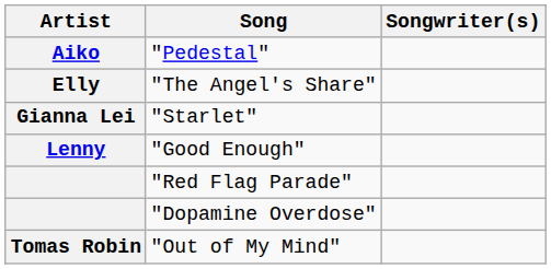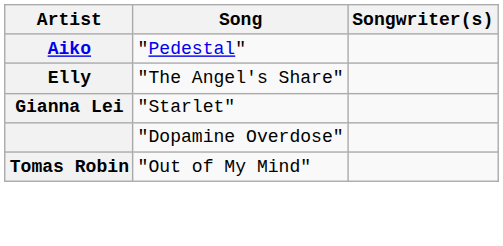 <table class="sortable wikitable plainrowheaders" style="margin: 1em auto 1em auto;">
 <tr>
 <th>Artist</th>
 <th>Song</th>
 <th class="unsortable">Songwriter(s)</th>
 </tr>
 <tr>
 <th scope="row"><a href='#'>Aiko</a></th>
 <td>"<a href='#'>Pedestal</a>"</td>
 <td></td>
 </tr>
 <tr>
 <th scope="row">Elly</th>
 <td>"The Angel's Share"</td>
 <td></td>
 </tr>
 <tr>
 <th scope="row">Gianna Lei</th>
 <td>"Starlet"</td>
 <td></td>
 </tr>
 <tr>
-<th scope="row"><a href='#'>Lenny</a></th>
-<td>"Good Enough"</td>
-<td></td>
-</tr>
-<tr>
-<th scope="row"></th>
-<td>"Red Flag Parade"</td>
-<td></td>
-</tr>
-<tr>
 <th scope="row"></th>
 <td>"Dopamine Overdose"</td>
 <td></td>
 </tr>
 <tr>
 <th scope="row">Tomas Robin</th>
 <td>"Out of My Mind"</td>
 <td></td>
 </tr>
 </table>
